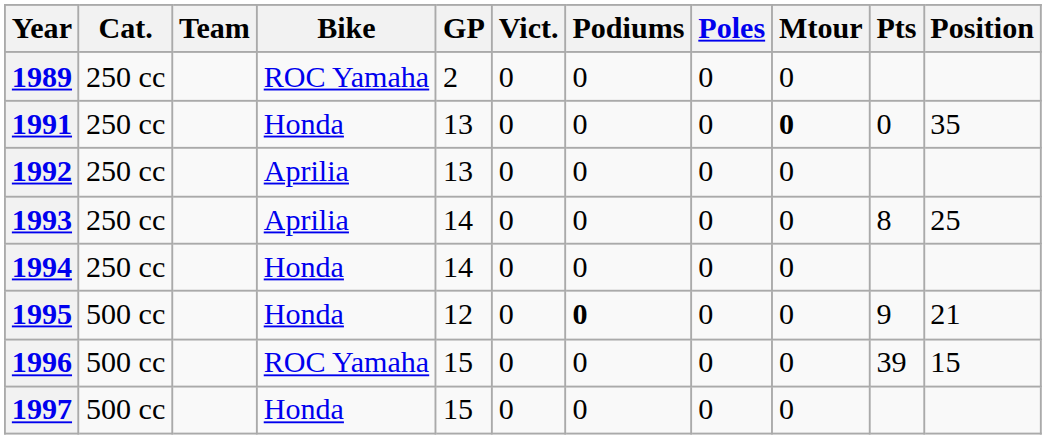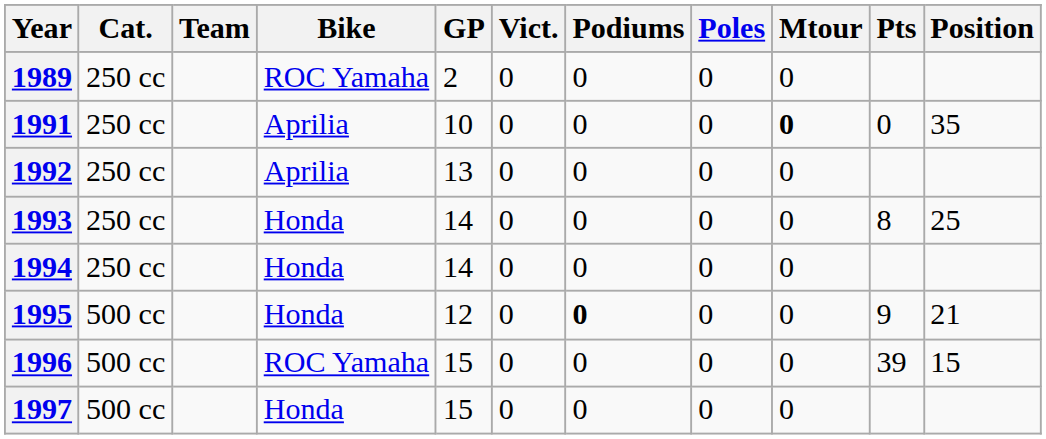 <table class="wikitable">
 <tr>
 <th>Year</th>
 <th>Cat.</th>
 <th>Team</th>
 <th>Bike</th>
 <th>GP</th>
 <th>Vict.</th>
 <th>Podiums</th>
 <th><a href='#'>Poles</a></th>
 <th>Mtour</th>
 <th>Pts</th>
 <th>Position</th>
 </tr>
 <tr align="left">
 <th><a href='#'>1989</a></th>
 <td>250 cc</td>
 <td></td>
 <td><a href='#'>ROC Yamaha</a></td>
 <td>2</td>
 <td>0</td>
 <td>0</td>
 <td>0</td>
 <td>0</td>
 <td></td>
 <td></td>
 </tr>
 <tr align="left">
 <th><a href='#'>1991</a></th>
 <td>250 cc</td>
 <td></td>
-<td><a href='#'>Honda</a></td>
-<td>13</td>
+<td><a href='#'>Aprilia</a></td>
+<td>10</td>
 <td>0</td>
 <td>0</td>
 <td>0</td>
 <td><strong>0</strong></td>
 <td>0</td>
 <td>35</td>
 </tr>
 <tr align="left">
 <th><a href='#'>1992</a></th>
 <td>250 cc</td>
 <td></td>
 <td><a href='#'>Aprilia</a></td>
 <td>13</td>
 <td>0</td>
 <td>0</td>
 <td>0</td>
 <td>0</td>
 <td></td>
 <td></td>
 </tr>
 <tr align="left">
 <th><a href='#'>1993</a></th>
 <td>250 cc</td>
 <td></td>
-<td><a href='#'>Aprilia</a></td>
+<td><a href='#'>Honda</a></td>
 <td>14</td>
 <td>0</td>
 <td>0</td>
 <td>0</td>
 <td>0</td>
 <td>8</td>
 <td>25</td>
 </tr>
 <tr align="left">
 <th><a href='#'>1994</a></th>
 <td>250 cc</td>
 <td></td>
 <td><a href='#'>Honda</a></td>
 <td>14</td>
 <td>0</td>
 <td>0</td>
 <td>0</td>
 <td>0</td>
 <td></td>
 <td></td>
 </tr>
 <tr align="left">
 <th><a href='#'>1995</a></th>
 <td>500 cc</td>
 <td></td>
 <td><a href='#'>Honda</a></td>
 <td>12</td>
 <td>0</td>
 <td><strong>0</strong></td>
 <td>0</td>
 <td>0</td>
 <td>9</td>
 <td>21</td>
 </tr>
 <tr align="left">
 <th><a href='#'>1996</a></th>
 <td>500 cc</td>
 <td></td>
 <td><a href='#'>ROC Yamaha</a></td>
 <td>15</td>
 <td>0</td>
 <td>0</td>
 <td>0</td>
 <td>0</td>
 <td>39</td>
 <td>15</td>
 </tr>
 <tr align="left">
 <th><a href='#'>1997</a></th>
 <td>500 cc</td>
 <td></td>
 <td><a href='#'>Honda</a></td>
 <td>15</td>
 <td>0</td>
 <td>0</td>
 <td>0</td>
 <td>0</td>
 <td></td>
 <td></td>
 </tr>
 </table>
